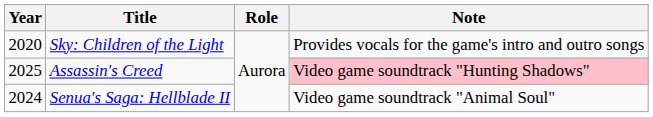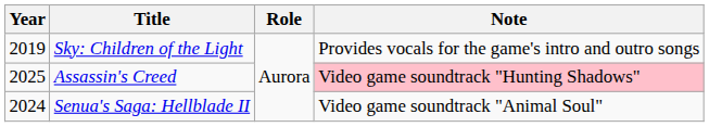 <table class="wikitable">
 <tr>
 <th>Year</th>
 <th>Title</th>
 <th>Role</th>
 <th>Note</th>
 </tr>
 <tr>
-<td>2020</td>
+<td>2019</td>
 <td><em><a href='#'>Sky: Children of the Light</a></em></td>
 <td rowspan="3">Aurora</td>
 <td>Provides vocals for the game's intro and outro songs</td>
 </tr>
 <tr>
 <td>2025</td>
 <td><em><a href='#'>Assassin's Creed</a></em></td>
 <td style="background: pink;">Video game soundtrack "Hunting Shadows"</td>
 </tr>
 <tr>
 <td>2024</td>
 <td><em><a href='#'>Senua's Saga: Hellblade II</a></em></td>
 <td>Video game soundtrack "Animal Soul"</td>
 </tr>
 </table>
